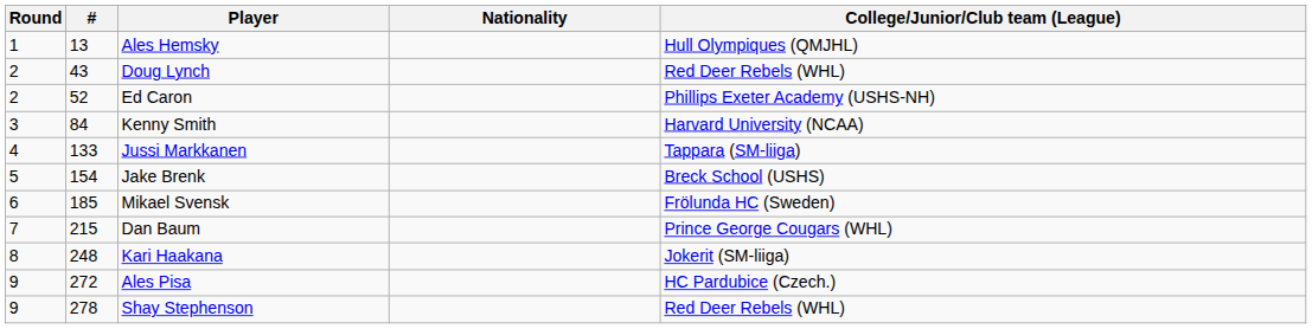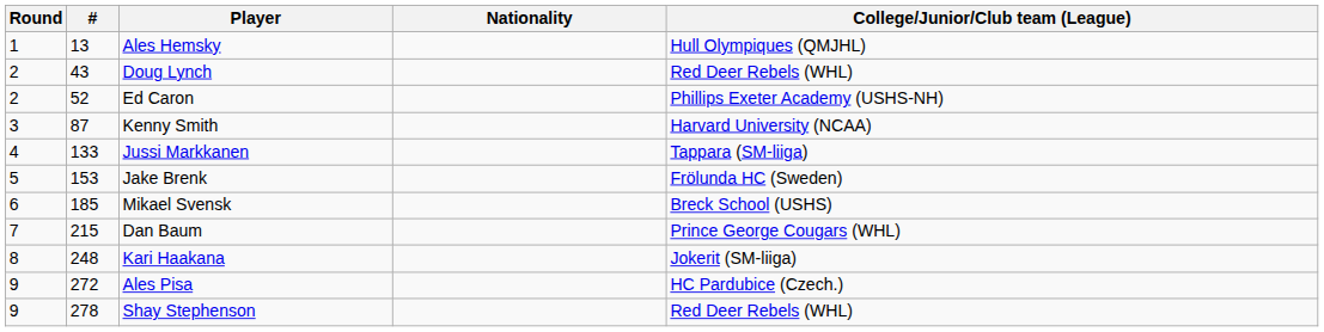 <table class="wikitable">
 <tr align="center">
 <th bgcolor="#DDDDFF" width="4.0%">Round</th>
 <th bgcolor="#DDDDFF" width="4.0%">#</th>
 <th bgcolor="#DDDDFF" width="21.0%">Player</th>
 <th bgcolor="#DDDDFF" width="21.0%">Nationality</th>
 <th bgcolor="#DDDDFF" width="100.0%">College/Junior/Club team (League)</th>
 </tr>
 <tr>
 <td>1</td>
 <td>13</td>
 <td><a href='#'>Ales Hemsky</a></td>
 <td></td>
 <td><a href='#'>Hull Olympiques</a> (QMJHL)</td>
 </tr>
 <tr>
 <td>2</td>
 <td>43</td>
 <td><a href='#'>Doug Lynch</a></td>
 <td></td>
 <td><a href='#'>Red Deer Rebels</a> (WHL)</td>
 </tr>
 <tr>
 <td>2</td>
 <td>52</td>
 <td>Ed Caron</td>
 <td></td>
 <td><a href='#'>Phillips Exeter Academy</a> (USHS-NH)</td>
 </tr>
 <tr>
 <td>3</td>
-<td>84</td>
+<td>87</td>
 <td>Kenny Smith</td>
 <td></td>
 <td><a href='#'>Harvard University</a> (NCAA)</td>
 </tr>
 <tr>
 <td>4</td>
 <td>133</td>
 <td><a href='#'>Jussi Markkanen</a></td>
 <td></td>
 <td><a href='#'>Tappara</a> (<a href='#'>SM-liiga</a>)</td>
 </tr>
 <tr>
 <td>5</td>
-<td>154</td>
+<td>153</td>
 <td>Jake Brenk</td>
 <td></td>
-<td><a href='#'>Breck School</a> (USHS)</td>
+<td><a href='#'>Frölunda HC</a> (Sweden)</td>
 </tr>
 <tr>
 <td>6</td>
 <td>185</td>
 <td>Mikael Svensk</td>
 <td></td>
-<td><a href='#'>Frölunda HC</a> (Sweden)</td>
+<td><a href='#'>Breck School</a> (USHS)</td>
 </tr>
 <tr>
 <td>7</td>
 <td>215</td>
 <td>Dan Baum</td>
 <td></td>
 <td><a href='#'>Prince George Cougars</a> (WHL)</td>
 </tr>
 <tr>
 <td>8</td>
 <td>248</td>
 <td><a href='#'>Kari Haakana</a></td>
 <td></td>
 <td><a href='#'>Jokerit</a> (SM-liiga)</td>
 </tr>
 <tr>
 <td>9</td>
 <td>272</td>
 <td><a href='#'>Ales Pisa</a></td>
 <td></td>
 <td><a href='#'>HC Pardubice</a> (Czech.)</td>
 </tr>
 <tr>
 <td>9</td>
 <td>278</td>
 <td><a href='#'>Shay Stephenson</a></td>
 <td></td>
 <td><a href='#'>Red Deer Rebels</a> (WHL)</td>
 </tr>
 </table>
